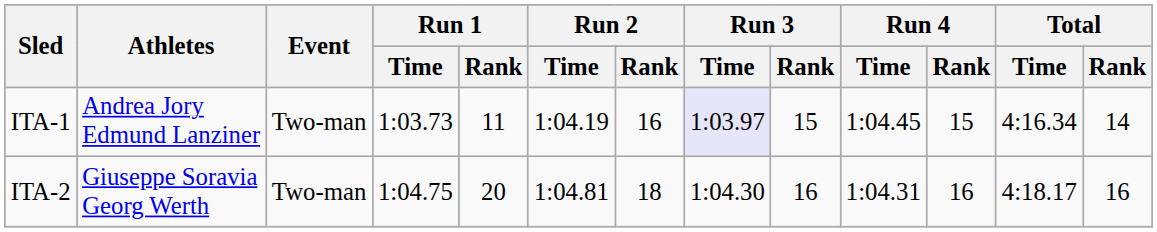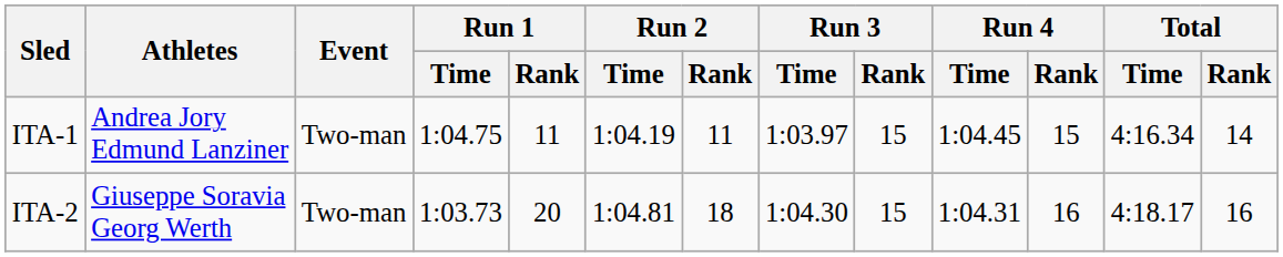 <table class="wikitable" border="1" style="font-size:90%">
 <tr>
 <th rowspan="2">Sled</th>
 <th rowspan="2">Athletes</th>
 <th rowspan="2">Event</th>
 <th colspan="2">Run 1</th>
 <th colspan="2">Run 2</th>
 <th colspan="2">Run 3</th>
 <th colspan="2">Run 4</th>
 <th colspan="2">Total</th>
 </tr>
 <tr>
 <th>Time</th>
 <th>Rank</th>
 <th>Time</th>
 <th>Rank</th>
 <th>Time</th>
 <th>Rank</th>
 <th>Time</th>
 <th>Rank</th>
 <th>Time</th>
 <th>Rank</th>
 </tr>
 <tr>
 <td align="center">ITA-1</td>
 <td><a href='#'>Andrea Jory</a><br><a href='#'>Edmund Lanziner</a></td>
 <td>Two-man</td>
-<td align="center">1:03.73</td>
+<td align="center">1:04.75</td>
 <td align="center">11</td>
 <td align="center">1:04.19</td>
-<td align="center">16</td>
-<td align="center" style="background: lavender;">1:03.97</td>
+<td align="center">11</td>
+<td align="center">1:03.97</td>
 <td align="center">15</td>
 <td align="center">1:04.45</td>
 <td align="center">15</td>
 <td align="center">4:16.34</td>
 <td align="center">14</td>
 </tr>
 <tr>
 <td align="center">ITA-2</td>
 <td><a href='#'>Giuseppe Soravia</a><br><a href='#'>Georg Werth</a></td>
 <td>Two-man</td>
-<td align="center">1:04.75</td>
+<td align="center">1:03.73</td>
 <td align="center">20</td>
 <td align="center">1:04.81</td>
 <td align="center">18</td>
 <td align="center">1:04.30</td>
-<td align="center">16</td>
+<td align="center">15</td>
 <td align="center">1:04.31</td>
 <td align="center">16</td>
 <td align="center">4:18.17</td>
 <td align="center">16</td>
 </tr>
 </table>
